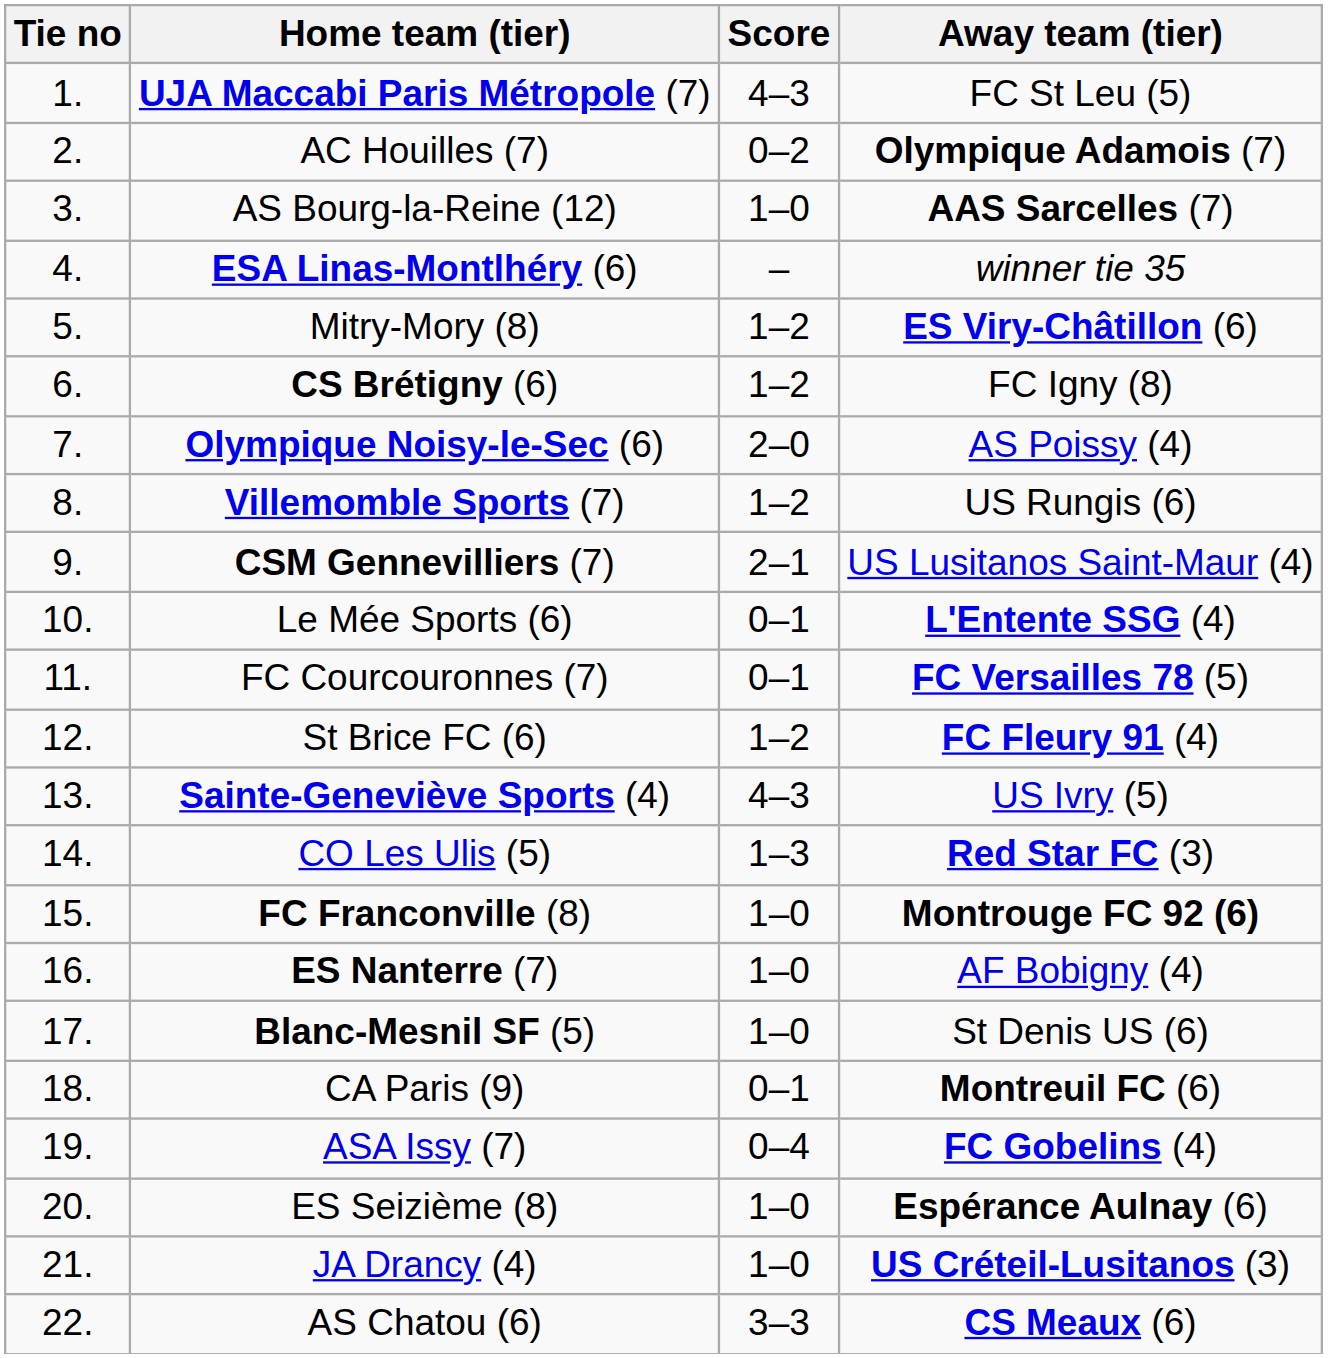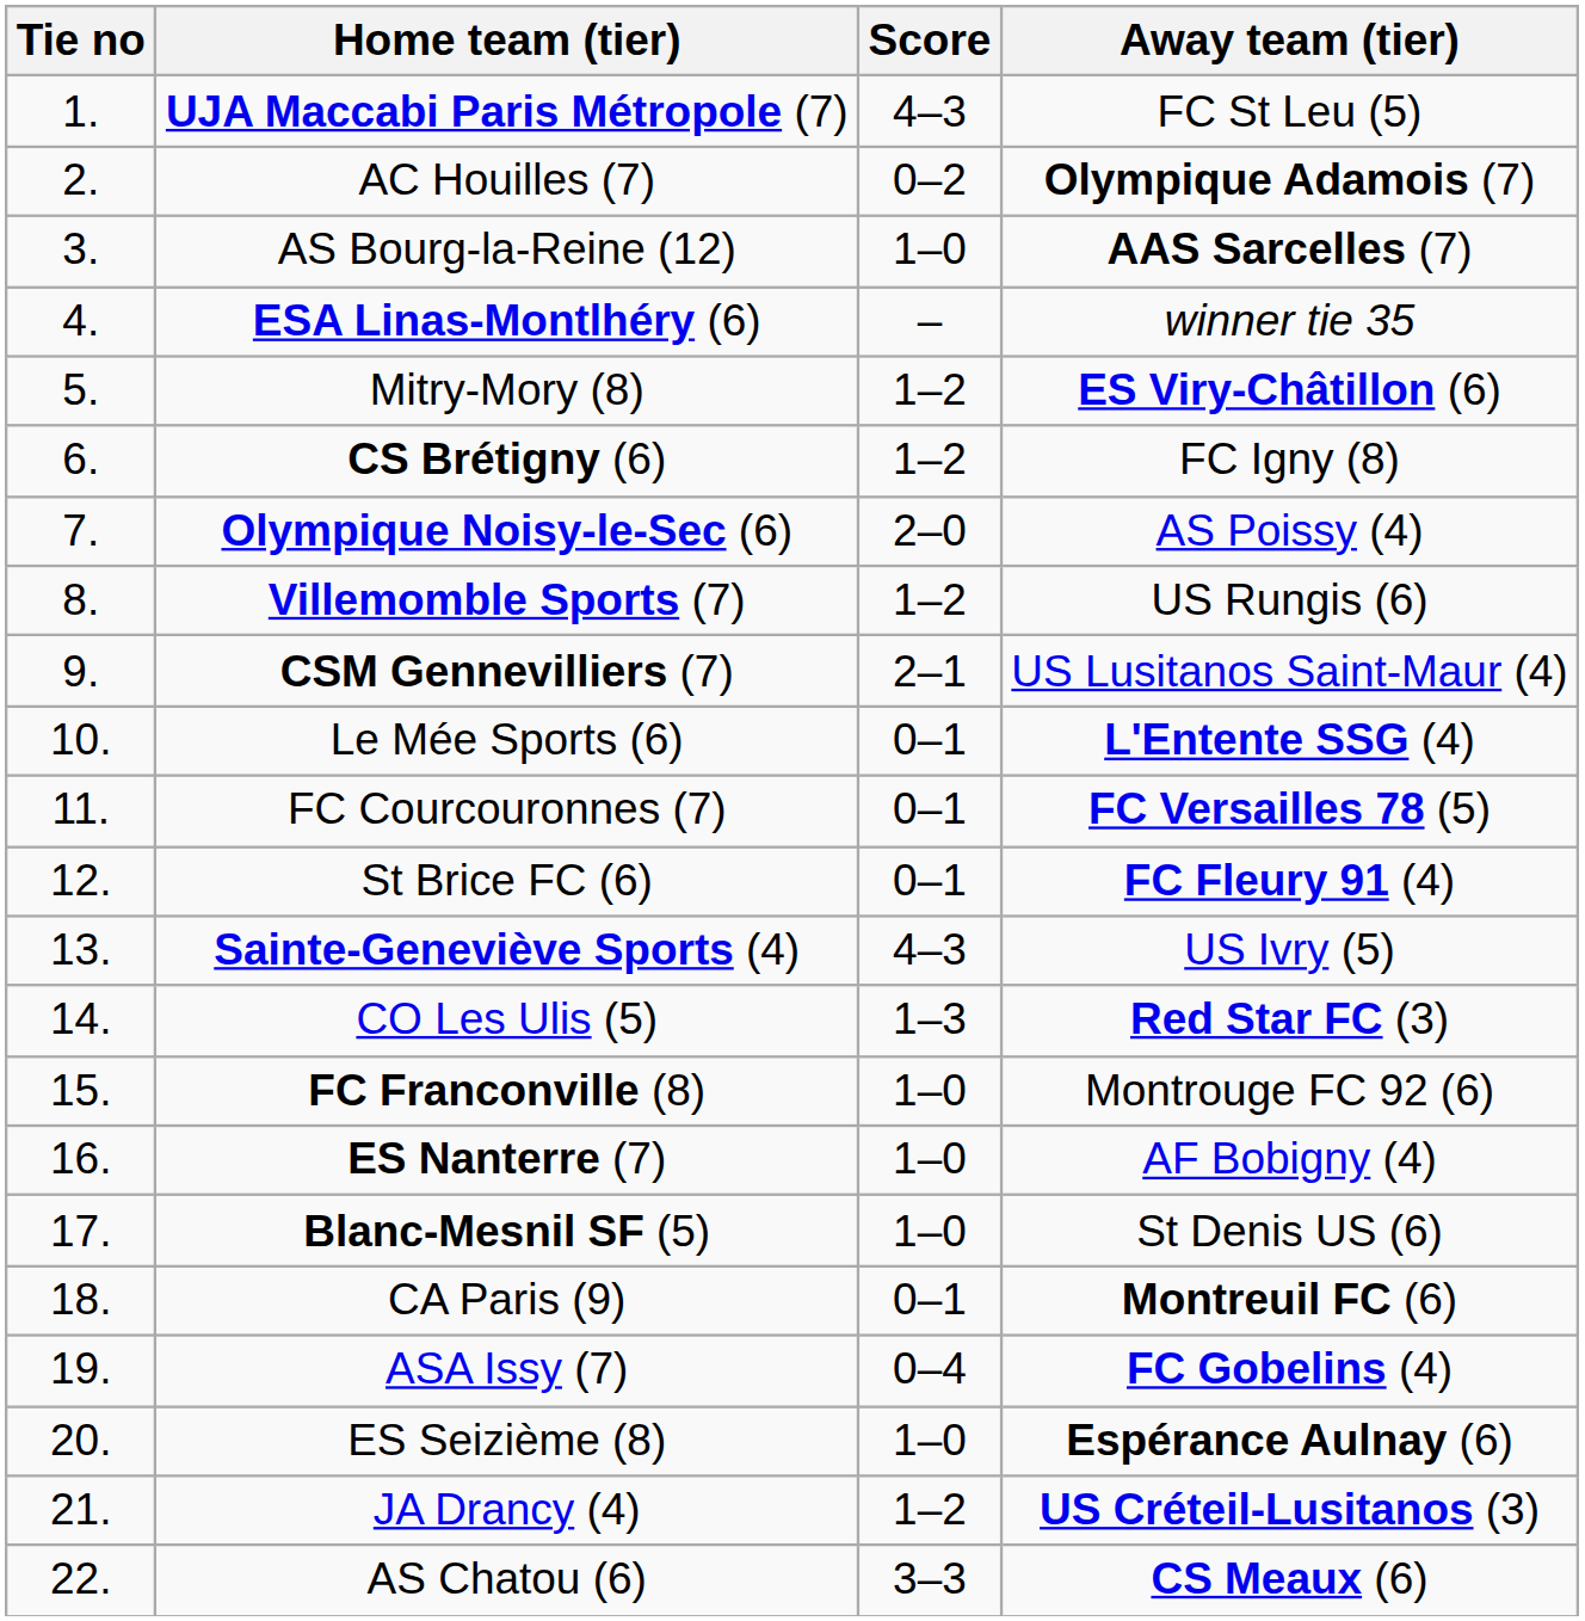 <table class="wikitable" style="text-align: center">
 <tr>
 <th>Tie no</th>
 <th>Home team (tier)</th>
 <th>Score</th>
 <th>Away team (tier)</th>
 </tr>
 <tr>
 <td>1.</td>
 <td><strong><a href='#'>UJA Maccabi Paris Métropole</a></strong> (7)</td>
 <td>4–3</td>
 <td>FC St Leu (5)</td>
 </tr>
 <tr>
 <td>2.</td>
 <td>AC Houilles (7)</td>
 <td>0–2</td>
 <td><strong>Olympique Adamois</strong> (7)</td>
 </tr>
 <tr>
 <td>3.</td>
 <td>AS Bourg-la-Reine (12)</td>
 <td>1–0</td>
 <td><strong>AAS Sarcelles</strong> (7)</td>
 </tr>
 <tr>
 <td>4.</td>
 <td><strong><a href='#'>ESA Linas-Montlhéry</a></strong> (6)</td>
 <td>–</td>
 <td><em>winner tie 35</em></td>
 </tr>
 <tr>
 <td>5.</td>
 <td>Mitry-Mory (8)</td>
 <td>1–2</td>
 <td><strong><a href='#'>ES Viry-Châtillon</a></strong> (6)</td>
 </tr>
 <tr>
 <td>6.</td>
 <td><strong>CS Brétigny</strong> (6)</td>
 <td>1–2</td>
 <td>FC Igny (8)</td>
 </tr>
 <tr>
 <td>7.</td>
 <td><strong><a href='#'>Olympique Noisy-le-Sec</a></strong> (6)</td>
 <td>2–0</td>
 <td><a href='#'>AS Poissy</a> (4)</td>
 </tr>
 <tr>
 <td>8.</td>
 <td><strong><a href='#'>Villemomble Sports</a></strong> (7)</td>
 <td>1–2</td>
 <td>US Rungis (6)</td>
 </tr>
 <tr>
 <td>9.</td>
 <td><strong>CSM Gennevilliers</strong> (7)</td>
 <td>2–1</td>
 <td><a href='#'>US Lusitanos Saint-Maur</a> (4)</td>
 </tr>
 <tr>
 <td>10.</td>
 <td>Le Mée Sports (6)</td>
 <td>0–1 </td>
 <td><strong><a href='#'>L'Entente SSG</a></strong> (4)</td>
 </tr>
 <tr>
 <td>11.</td>
 <td>FC Courcouronnes (7)</td>
 <td>0–1</td>
 <td><strong><a href='#'>FC Versailles 78</a></strong> (5)</td>
 </tr>
 <tr>
 <td>12.</td>
 <td>St Brice FC (6)</td>
-<td>1–2</td>
+<td>0–1 </td>
 <td><strong><a href='#'>FC Fleury 91</a></strong> (4)</td>
 </tr>
 <tr>
 <td>13.</td>
 <td><strong><a href='#'>Sainte-Geneviève Sports</a></strong> (4)</td>
 <td>4–3</td>
 <td><a href='#'>US Ivry</a> (5)</td>
 </tr>
 <tr>
 <td>14.</td>
 <td><a href='#'>CO Les Ulis</a> (5)</td>
 <td>1–3</td>
 <td><strong><a href='#'>Red Star FC</a></strong> (3)</td>
 </tr>
 <tr>
 <td>15.</td>
 <td><strong>FC Franconville</strong> (8)</td>
 <td>1–0 </td>
-<td><strong>Montrouge FC 92 (6)</strong></td>
+<td>Montrouge FC 92 (6)</td>
 </tr>
 <tr>
 <td>16.</td>
 <td><strong>ES Nanterre</strong> (7)</td>
 <td>1–0</td>
 <td><a href='#'>AF Bobigny</a> (4)</td>
 </tr>
 <tr>
 <td>17.</td>
 <td><strong>Blanc-Mesnil SF</strong> (5)</td>
 <td>1–0</td>
 <td>St Denis US (6)</td>
 </tr>
 <tr>
 <td>18.</td>
 <td>CA Paris (9)</td>
 <td>0–1</td>
 <td><strong>Montreuil FC</strong> (6)</td>
 </tr>
 <tr>
 <td>19.</td>
 <td><a href='#'>ASA Issy</a> (7)</td>
 <td>0–4</td>
 <td><strong><a href='#'>FC Gobelins</a></strong> (4)</td>
 </tr>
 <tr>
 <td>20.</td>
 <td>ES Seizième (8)</td>
 <td>1–0</td>
 <td><strong>Espérance Aulnay</strong> (6)</td>
 </tr>
 <tr>
 <td>21.</td>
 <td><a href='#'>JA Drancy</a> (4)</td>
-<td>1–0</td>
+<td>1–2 </td>
 <td><strong><a href='#'>US Créteil-Lusitanos</a></strong> (3)</td>
 </tr>
 <tr>
 <td>22.</td>
 <td>AS Chatou (6)</td>
 <td>3–3 </td>
 <td><strong><a href='#'>CS Meaux</a></strong> (6)</td>
 </tr>
 </table>
